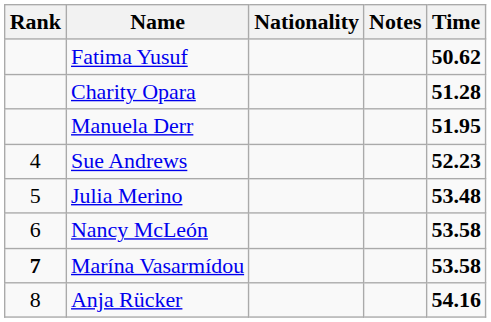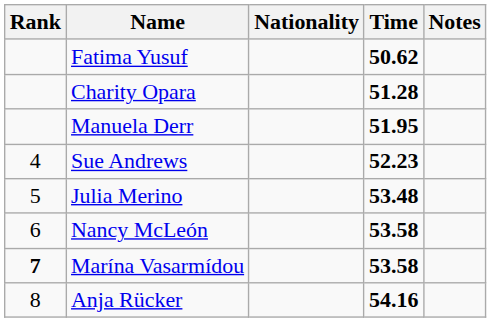 <table class="wikitable sortable" style="text-align:center">
 <tr>
 <th>Rank</th>
 <th>Name</th>
 <th>Nationality</th>
+<th>Time</th>
 <th>Notes</th>
-<th>Time</th>
 </tr>
 <tr>
 <td></td>
 <td align=left><a href='#'>Fatima Yusuf</a></td>
 <td align=left></td>
+<td><strong>50.62</strong></td>
 <td></td>
-<td><strong>50.62</strong></td>
 </tr>
 <tr>
 <td></td>
 <td align=left><a href='#'>Charity Opara</a></td>
 <td align=left></td>
+<td><strong>51.28</strong></td>
 <td></td>
-<td><strong>51.28</strong></td>
 </tr>
 <tr>
 <td></td>
 <td align=left><a href='#'>Manuela Derr</a></td>
 <td align=left></td>
+<td><strong>51.95</strong></td>
 <td></td>
-<td><strong>51.95</strong></td>
 </tr>
 <tr>
 <td>4</td>
 <td align=left><a href='#'>Sue Andrews</a></td>
 <td align=left></td>
+<td><strong>52.23</strong></td>
 <td></td>
-<td><strong>52.23</strong></td>
 </tr>
 <tr>
 <td>5</td>
 <td align=left><a href='#'>Julia Merino</a></td>
 <td align=left></td>
+<td><strong>53.48</strong></td>
 <td></td>
-<td><strong>53.48</strong></td>
 </tr>
 <tr>
 <td>6</td>
 <td align=left><a href='#'>Nancy McLeón</a></td>
 <td align=left></td>
+<td><strong>53.58</strong></td>
 <td></td>
-<td><strong>53.58</strong></td>
 </tr>
 <tr>
 <td><strong>7</strong></td>
 <td align=left><a href='#'>Marína Vasarmídou</a></td>
 <td align=left></td>
+<td><strong>53.58</strong></td>
 <td></td>
-<td><strong>53.58</strong></td>
 </tr>
 <tr>
 <td>8</td>
 <td align=left><a href='#'>Anja Rücker</a></td>
 <td align=left></td>
+<td><strong>54.16</strong></td>
 <td></td>
-<td><strong>54.16</strong></td>
 </tr>
 </table>
